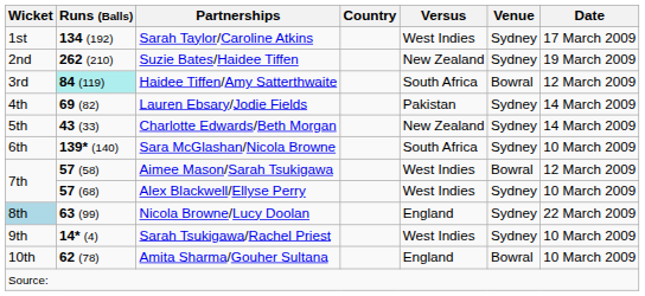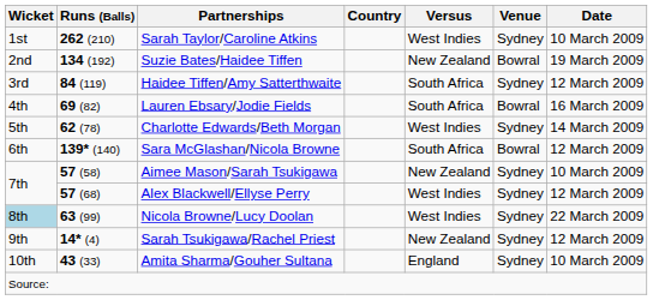 <table class="wikitable">
 <tr>
 <th>Wicket</th>
 <th>Runs <small>(Balls)</small></th>
 <th>Partnerships</th>
 <th>Country</th>
 <th>Versus</th>
 <th>Venue</th>
 <th>Date</th>
 </tr>
 <tr>
 <td>1st</td>
-<td><strong>134</strong> <small>(192)</small></td>
+<td><strong>262</strong> <small>(210)</small></td>
 <td><a href='#'>Sarah Taylor</a>/<a href='#'>Caroline Atkins</a></td>
 <td></td>
 <td>West Indies</td>
 <td>Sydney</td>
-<td>17 March 2009</td>
+<td>10 March 2009</td>
 </tr>
 <tr>
 <td>2nd</td>
-<td><strong>262</strong> <small>(210)</small></td>
+<td><strong>134</strong> <small>(192)</small></td>
 <td><a href='#'>Suzie Bates</a>/<a href='#'>Haidee Tiffen</a></td>
 <td></td>
 <td>New Zealand</td>
-<td>Sydney</td>
+<td>Bowral</td>
 <td>19 March 2009</td>
 </tr>
 <tr>
 <td>3rd</td>
-<td style="background: paleturquoise;"><strong>84</strong> <small>(119)</small></td>
+<td><strong>84</strong> <small>(119)</small></td>
 <td><a href='#'>Haidee Tiffen</a>/<a href='#'>Amy Satterthwaite</a></td>
 <td></td>
 <td>South Africa</td>
-<td>Bowral</td>
+<td>Sydney</td>
 <td>12 March 2009</td>
 </tr>
 <tr>
 <td>4th</td>
 <td><strong>69</strong> <small>(82)</small></td>
 <td><a href='#'>Lauren Ebsary</a>/<a href='#'>Jodie Fields</a></td>
 <td></td>
-<td>Pakistan</td>
-<td>Sydney</td>
-<td>14 March 2009</td>
+<td>South Africa</td>
+<td>Bowral</td>
+<td>16 March 2009</td>
 </tr>
 <tr>
 <td>5th</td>
-<td><strong>43</strong> <small>(33)</small></td>
+<td><strong>62</strong> <small>(78)</small></td>
 <td><a href='#'>Charlotte Edwards</a>/<a href='#'>Beth Morgan</a></td>
 <td></td>
-<td>New Zealand</td>
+<td>West Indies</td>
 <td>Sydney</td>
 <td>14 March 2009</td>
 </tr>
 <tr>
 <td>6th</td>
 <td><strong>139*</strong> <small>(140)</small></td>
 <td><a href='#'>Sara McGlashan</a>/<a href='#'>Nicola Browne</a></td>
 <td></td>
 <td>South Africa</td>
-<td>Sydney</td>
-<td>10 March 2009</td>
+<td>Bowral</td>
+<td>12 March 2009</td>
 </tr>
 <tr>
 <td rowspan=2>7th</td>
 <td><strong>57</strong> <small>(58)</small></td>
 <td><a href='#'>Aimee Mason</a>/<a href='#'>Sarah Tsukigawa</a></td>
 <td></td>
-<td>West Indies</td>
-<td>Bowral</td>
-<td>12 March 2009</td>
+<td>New Zealand</td>
+<td>Sydney</td>
+<td>10 March 2009</td>
 </tr>
 <tr>
 <td><strong>57</strong> <small>(68)</small></td>
 <td><a href='#'>Alex Blackwell</a>/<a href='#'>Ellyse Perry</a></td>
 <td></td>
 <td>West Indies</td>
 <td>Sydney</td>
-<td>10 March 2009</td>
+<td>12 March 2009</td>
 </tr>
 <tr>
 <td style="background: lightblue;">8th</td>
 <td><strong>63</strong> <small>(99)</small></td>
 <td><a href='#'>Nicola Browne</a>/<a href='#'>Lucy Doolan</a></td>
 <td></td>
-<td>England</td>
+<td>West Indies</td>
 <td>Sydney</td>
 <td>22 March 2009</td>
 </tr>
 <tr>
 <td>9th</td>
 <td><strong>14*</strong> <small>(4)</small></td>
 <td><a href='#'>Sarah Tsukigawa</a>/<a href='#'>Rachel Priest</a></td>
 <td></td>
-<td>West Indies</td>
+<td>New Zealand</td>
 <td>Sydney</td>
-<td>10 March 2009</td>
+<td>12 March 2009</td>
 </tr>
 <tr>
 <td>10th</td>
-<td><strong>62</strong> <small>(78)</small></td>
+<td><strong>43</strong> <small>(33)</small></td>
 <td><a href='#'>Amita Sharma</a>/<a href='#'>Gouher Sultana</a></td>
 <td></td>
 <td>England</td>
-<td>Bowral</td>
+<td>Sydney</td>
 <td>10 March 2009</td>
 </tr>
 <tr>
 <td colspan=7><small>Source: </small></td>
 </tr>
 </table>
